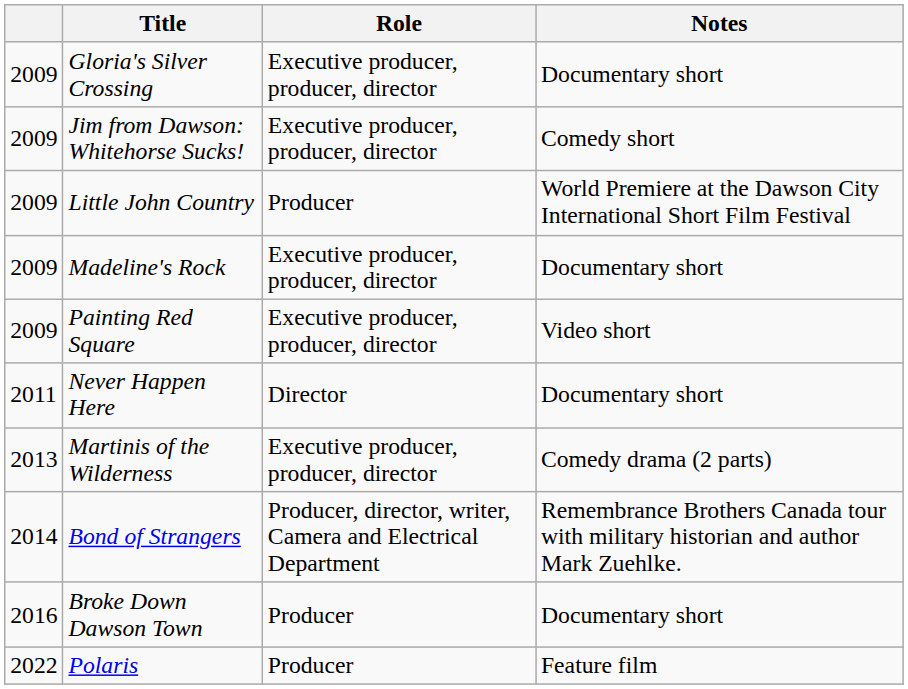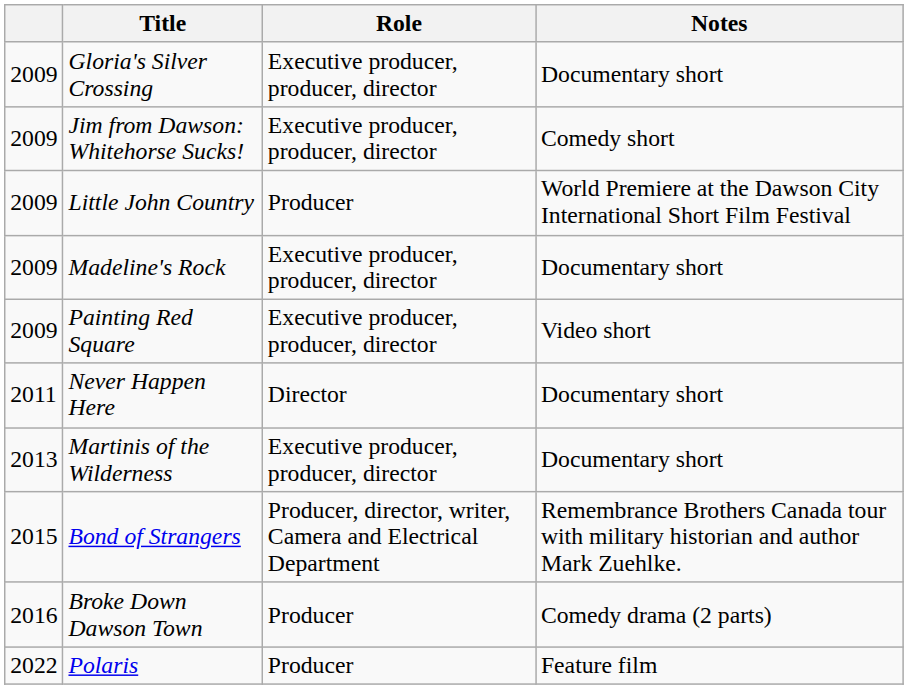 <table class="wikitable sortable">
 <tr>
 <th></th>
 <th>Title</th>
 <th>Role</th>
 <th class="unsortable">Notes</th>
 </tr>
 <tr>
 <td>2009</td>
 <td><em>Gloria's Silver Crossing</em></td>
 <td>Executive producer, producer, director</td>
 <td>Documentary short</td>
 </tr>
 <tr>
 <td>2009</td>
 <td><em>Jim from Dawson: Whitehorse Sucks!</em></td>
 <td>Executive producer, producer, director</td>
 <td>Comedy short</td>
 </tr>
 <tr>
 <td>2009</td>
 <td><em>Little John Country</em></td>
 <td>Producer</td>
 <td>World Premiere at the Dawson City International Short Film Festival</td>
 </tr>
 <tr>
 <td>2009</td>
 <td><em>Madeline's Rock</em></td>
 <td>Executive producer, producer, director</td>
 <td>Documentary short</td>
 </tr>
 <tr>
 <td>2009</td>
 <td><em>Painting Red Square</em></td>
 <td>Executive producer, producer, director</td>
 <td>Video short</td>
 </tr>
 <tr>
 <td>2011</td>
 <td><em>Never Happen Here</em></td>
 <td>Director</td>
 <td>Documentary short</td>
 </tr>
 <tr>
 <td>2013</td>
 <td><em>Martinis of the Wilderness</em></td>
 <td>Executive producer, producer, director</td>
-<td>Comedy drama (2 parts)</td>
+<td>Documentary short</td>
 </tr>
 <tr>
-<td>2014</td>
+<td>2015</td>
 <td><em><a href='#'>Bond of Strangers</a></em></td>
 <td>Producer, director, writer, Camera and Electrical Department</td>
 <td>Remembrance Brothers Canada tour with military historian and author Mark Zuehlke.</td>
 </tr>
 <tr>
 <td>2016</td>
 <td><em>Broke Down Dawson Town</em></td>
 <td>Producer</td>
-<td>Documentary short</td>
+<td>Comedy drama (2 parts)</td>
 </tr>
 <tr>
 <td>2022</td>
 <td><em><a href='#'>Polaris</a></em></td>
 <td>Producer</td>
 <td>Feature film</td>
 </tr>
 </table>
